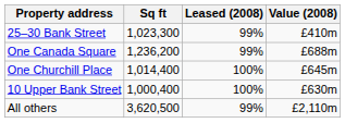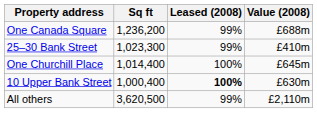 <table class="wikitable" border="1">
 <tr>
 <th>Property address</th>
 <th>Sq ft</th>
 <th>Leased (2008)</th>
 <th>Value (2008)</th>
 </tr>
 <tr>
+<td><a href='#'>One Canada Square</a></td>
+<td align="right">1,236,200</td>
+<td align="right">99%</td>
+<td align="right">£688m</td>
+</tr>
+<tr>
 <td><a href='#'>25–30 Bank Street</a></td>
 <td align="right">1,023,300</td>
 <td align="right">99%</td>
 <td align="right">£410m</td>
-</tr>
-<tr>
-<td><a href='#'>One Canada Square</a></td>
-<td align="right">1,236,200</td>
-<td align="right">99%</td>
-<td align="right">£688m</td>
 </tr>
 <tr>
 <td><a href='#'>One Churchill Place</a></td>
 <td align="right">1,014,400</td>
 <td align="right">100%</td>
 <td align="right">£645m</td>
 </tr>
 <tr>
 <td><a href='#'>10 Upper Bank Street</a></td>
 <td align="right">1,000,400</td>
-<td align="right">100%</td>
+<td align="right"><strong>100%</strong></td>
 <td align="right">£630m</td>
 </tr>
 <tr valign="top">
 <td>All others</td>
 <td align="right">3,620,500</td>
 <td align="right">99%</td>
 <td align="right">£2,110m</td>
 </tr>
 </table>
